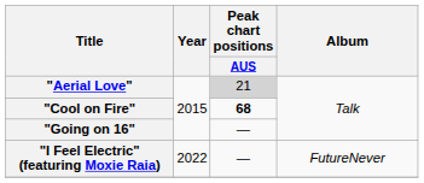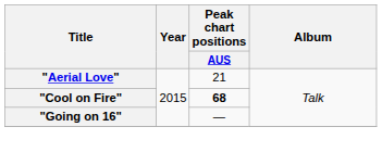 <table class="wikitable plainrowheaders" style="text-align:center;">
 <tr>
 <th scope="col" rowspan="2" style="width:12em;">Title</th>
 <th scope="col" rowspan="2" style="width:2em;">Year</th>
 <th scope="col" colspan="1">Peak chart positions</th>
 <th scope="col" rowspan="2" style="width:10em;">Album</th>
 </tr>
 <tr>
 <th scope="col" style="width:2.5em; font-size:90%;"><a href='#'>AUS</a><br></th>
 </tr>
 <tr>
 <th scope="row">"<a href='#'>Aerial Love</a>"</th>
 <td rowspan="3">2015</td>
-<td style="background: lightgrey;">21</td>
+<td>21</td>
 <td rowspan="3"><em>Talk</em></td>
 </tr>
 <tr>
 <th scope="row">"Cool on Fire"</th>
 <td><strong>68</strong></td>
 </tr>
 <tr>
 <th scope="row">"Going on 16"</th>
 <td>—</td>
 </tr>
 <tr>
-<th scope="row">"I Feel Electric" <br> (featuring <a href='#'>Moxie Raia</a>)</th>
-<td>2022</td>
-<td>—</td>
-<td><em>FutureNever</em></td>
-</tr>
-<tr>
 </tr>
 </table>
